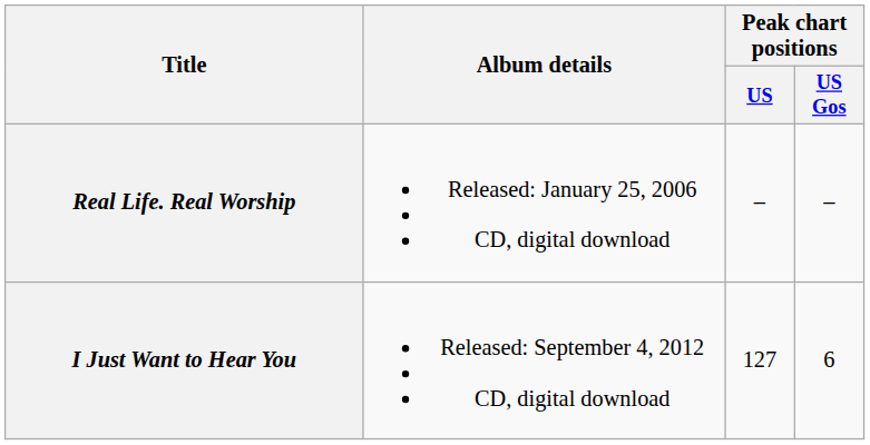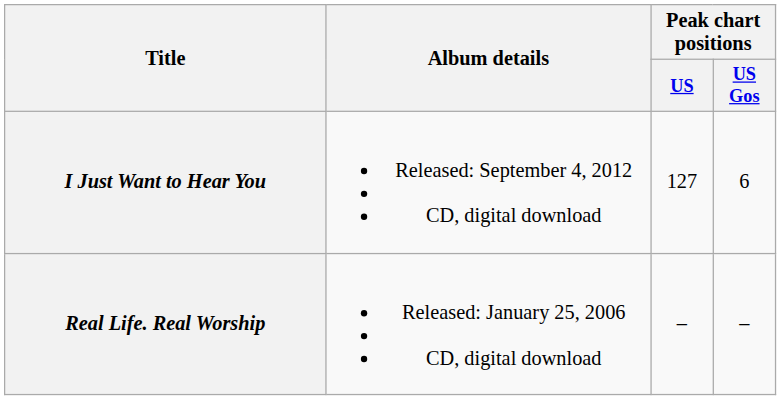 <table class="wikitable plainrowheaders" style="text-align:center;">
 <tr>
 <th scope="col" rowspan="2" style="width:16em;">Title</th>
 <th scope="col" rowspan="2" style="width:16em;">Album details</th>
 <th scope="col" colspan="2">Peak chart positions</th>
 </tr>
 <tr>
 <th style="width:3em; font-size:90%"><a href='#'>US</a></th>
 <th style="width:3em; font-size:90%"><a href='#'>US<br>Gos</a></th>
 </tr>
 <tr>
+<th scope="row"><em>I Just Want to Hear You</em></th>
+<td><br><ul><li>Released: September 4, 2012</li><li></li><li>CD, digital download</li></ul></td>
+<td>127</td>
+<td>6</td>
+</tr>
+<tr>
 <th scope="row"><em>Real Life. Real Worship</em></th>
 <td><br><ul><li>Released: January 25, 2006</li><li></li><li>CD, digital download</li></ul></td>
 <td>–</td>
 <td>–</td>
 </tr>
-<tr>
-<th scope="row"><em>I Just Want to Hear You</em></th>
-<td><br><ul><li>Released: September 4, 2012</li><li></li><li>CD, digital download</li></ul></td>
-<td>127</td>
-<td>6</td>
-</tr>
 </table>
